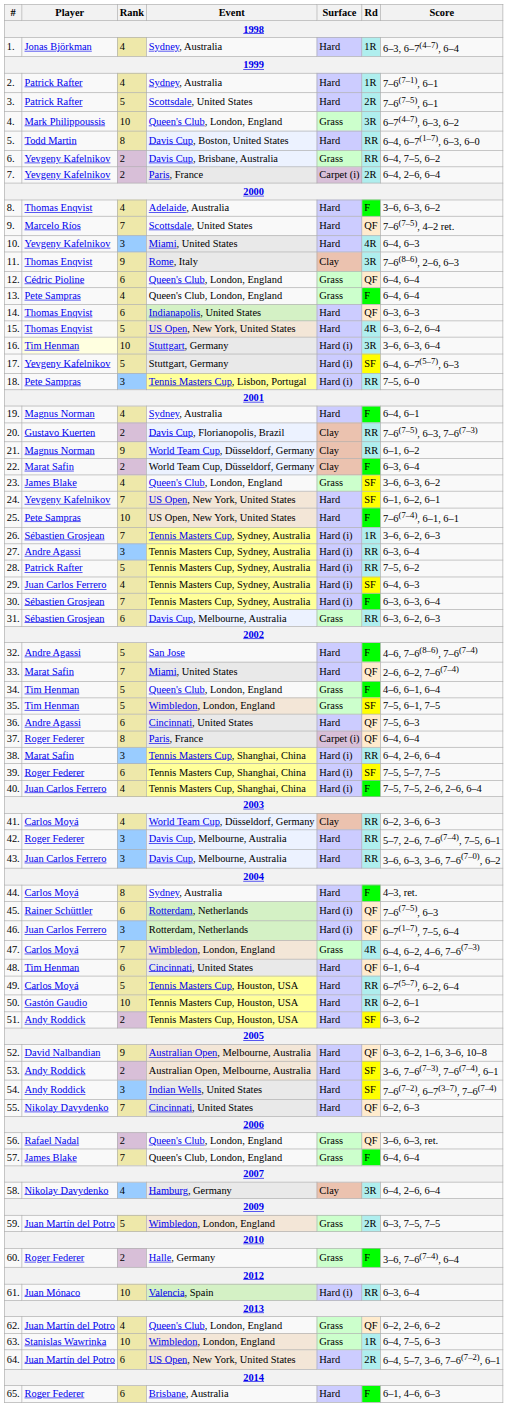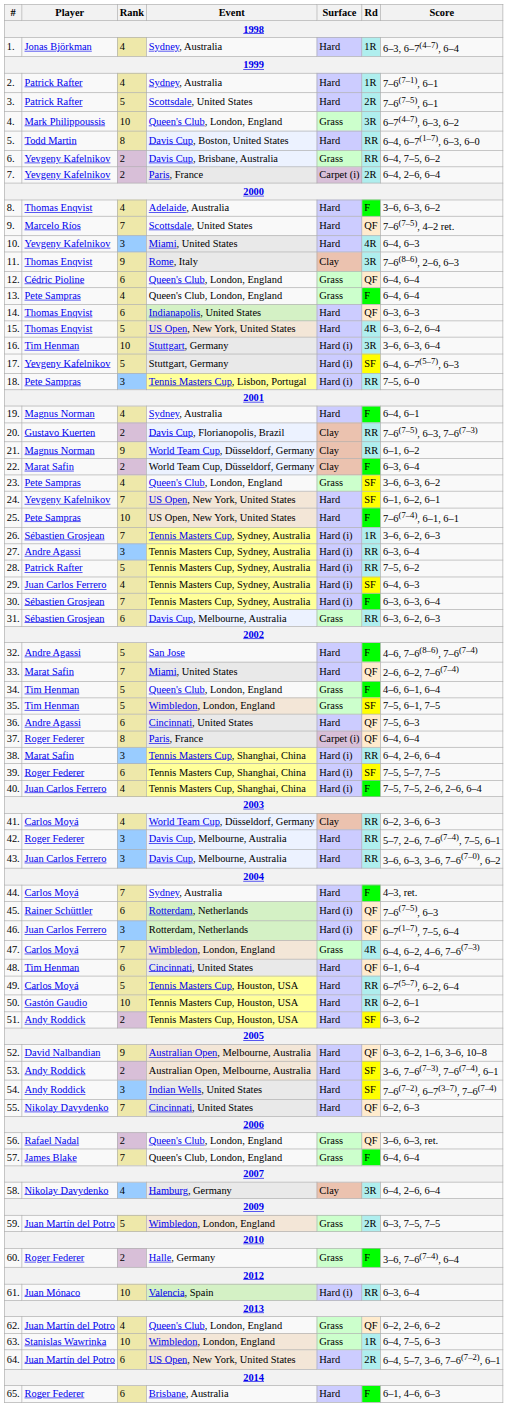 <table class="wikitable sortable">
 <tr>
 <th>#</th>
 <th>Player</th>
 <th>Rank</th>
 <th>Event</th>
 <th>Surface</th>
 <th>Rd</th>
 <th class="unsortable">Score</th>
 </tr>
 <tr>
 <th colspan=7><a href='#'>1998</a></th>
 </tr>
 <tr>
 <td>1.</td>
 <td> <a href='#'>Jonas Björkman</a></td>
 <td bgcolor=EEE8AA>4</td>
 <td><a href='#'>Sydney</a>, Australia</td>
 <td bgcolor=CCCCFF>Hard</td>
 <td bgcolor=afeeee>1R</td>
 <td>6–3, 6–7<sup>(4–7)</sup>, 6–4</td>
 </tr>
 <tr>
 <th colspan=7><a href='#'>1999</a></th>
 </tr>
 <tr>
 <td>2.</td>
 <td> <a href='#'>Patrick Rafter</a></td>
 <td bgcolor=EEE8AA>4</td>
 <td><a href='#'>Sydney</a>, Australia</td>
 <td bgcolor=CCCCFF>Hard</td>
 <td bgcolor=afeeee>1R</td>
 <td>7–6<sup>(7–1)</sup>, 6–1</td>
 </tr>
 <tr>
 <td>3.</td>
 <td> <a href='#'>Patrick Rafter</a></td>
 <td bgcolor=EEE8AA>5</td>
 <td><a href='#'>Scottsdale</a>, United States</td>
 <td bgcolor=CCCCFF>Hard</td>
 <td bgcolor=afeeee>2R</td>
 <td>7–6<sup>(7–5)</sup>, 6–1</td>
 </tr>
 <tr>
 <td>4.</td>
 <td> <a href='#'>Mark Philippoussis</a></td>
 <td bgcolor=EEE8AA>10</td>
 <td><a href='#'>Queen's Club</a>, London, England</td>
 <td bgcolor=CCFFCC>Grass</td>
 <td bgcolor=afeeee>3R</td>
 <td>6–7<sup>(4–7)</sup>, 6–3, 6–2</td>
 </tr>
 <tr>
 <td>5.</td>
 <td> <a href='#'>Todd Martin</a></td>
 <td bgcolor=EEE8AA>8</td>
 <td bgcolor=ecf2ff><a href='#'>Davis Cup</a>, Boston, United States</td>
 <td bgcolor=CCCCFF>Hard</td>
 <td bgcolor=afeeee>RR</td>
 <td>6–4, 6–7<sup>(1–7)</sup>, 6–3, 6–0</td>
 </tr>
 <tr>
 <td>6.</td>
 <td> <a href='#'>Yevgeny Kafelnikov</a></td>
 <td bgcolor=thistle>2</td>
 <td bgcolor=ecf2ff><a href='#'>Davis Cup</a>, Brisbane, Australia</td>
 <td bgcolor=CCFFCC>Grass</td>
 <td bgcolor=afeeee>RR</td>
 <td>6–4, 7–5, 6–2</td>
 </tr>
 <tr>
 <td>7.</td>
 <td> <a href='#'>Yevgeny Kafelnikov</a></td>
 <td bgcolor=thistle>2</td>
 <td bgcolor=e9e9e9><a href='#'>Paris</a>, France</td>
 <td bgcolor=thistle>Carpet (i)</td>
 <td bgcolor=afeeee>2R</td>
 <td>6–4, 2–6, 6–4</td>
 </tr>
 <tr>
 <th colspan=7><a href='#'>2000</a></th>
 </tr>
 <tr>
 <td>8.</td>
 <td> <a href='#'>Thomas Enqvist</a></td>
 <td bgcolor=EEE8AA>4</td>
 <td><a href='#'>Adelaide</a>, Australia</td>
 <td bgcolor=CCCCFF>Hard</td>
 <td bgcolor=lime>F</td>
 <td>3–6, 6–3, 6–2</td>
 </tr>
 <tr>
 <td>9.</td>
 <td> <a href='#'>Marcelo Ríos</a></td>
 <td bgcolor=EEE8AA>7</td>
 <td><a href='#'>Scottsdale</a>, United States</td>
 <td bgcolor=CCCCFF>Hard</td>
 <td bgcolor=ffebcd>QF</td>
 <td>7–6<sup>(7–5)</sup>, 4–2 ret.</td>
 </tr>
 <tr>
 <td>10.</td>
 <td> <a href='#'>Yevgeny Kafelnikov</a></td>
 <td bgcolor=99ccff>3</td>
 <td bgcolor=e9e9e9><a href='#'>Miami</a>, United States</td>
 <td bgcolor=CCCCFF>Hard</td>
 <td bgcolor=afeeee>4R</td>
 <td>6–4, 6–3</td>
 </tr>
 <tr>
 <td>11.</td>
 <td> <a href='#'>Thomas Enqvist</a></td>
 <td bgcolor=EEE8AA>9</td>
 <td bgcolor=e9e9e9><a href='#'>Rome</a>, Italy</td>
 <td bgcolor=EBC2AF>Clay</td>
 <td bgcolor=afeeee>3R</td>
 <td>7–6<sup>(8–6)</sup>, 2–6, 6–3</td>
 </tr>
 <tr>
 <td>12.</td>
 <td> <a href='#'>Cédric Pioline</a></td>
 <td bgcolor=EEE8AA>6</td>
 <td><a href='#'>Queen's Club</a>, London, England</td>
 <td bgcolor=CCFFCC>Grass</td>
 <td bgcolor=ffebcd>QF</td>
 <td>6–4, 6–4</td>
 </tr>
 <tr>
 <td>13.</td>
 <td> <a href='#'>Pete Sampras</a></td>
 <td bgcolor=EEE8AA>4</td>
 <td>Queen's Club, London, England</td>
 <td bgcolor=CCFFCC>Grass</td>
 <td bgcolor=lime>F</td>
 <td>6–4, 6–4</td>
 </tr>
 <tr>
 <td>14.</td>
 <td> <a href='#'>Thomas Enqvist</a></td>
 <td bgcolor=EEE8AA>6</td>
 <td bgcolor=d4f1c5><a href='#'>Indianapolis</a>, United States</td>
 <td bgcolor=CCCCFF>Hard</td>
 <td bgcolor=ffebcd>QF</td>
 <td>6–3, 6–3</td>
 </tr>
 <tr>
 <td>15.</td>
 <td> <a href='#'>Thomas Enqvist</a></td>
 <td bgcolor=EEE8AA>5</td>
 <td bgcolor=f3e6d7><a href='#'>US Open</a>, New York, United States</td>
 <td bgcolor=CCCCFF>Hard</td>
 <td bgcolor=afeeee>4R</td>
 <td>6–3, 6–2, 6–4</td>
 </tr>
 <tr>
 <td>16.</td>
-<td style="background: lightyellow;"> <a href='#'>Tim Henman</a></td>
+<td> <a href='#'>Tim Henman</a></td>
 <td bgcolor=EEE8AA>10</td>
 <td bgcolor=e9e9e9><a href='#'>Stuttgart</a>, Germany</td>
 <td bgcolor=CCCCFF>Hard (i)</td>
 <td bgcolor=afeeee>3R</td>
 <td>3–6, 6–3, 6–4</td>
 </tr>
 <tr>
 <td>17.</td>
 <td> <a href='#'>Yevgeny Kafelnikov</a></td>
 <td bgcolor=EEE8AA>5</td>
 <td bgcolor=e9e9e9>Stuttgart, Germany</td>
 <td bgcolor=CCCCFF>Hard (i)</td>
 <td bgcolor=yellow>SF</td>
 <td>6–4, 6–7<sup>(5–7)</sup>, 6–3</td>
 </tr>
 <tr>
 <td>18.</td>
 <td> <a href='#'>Pete Sampras</a></td>
 <td bgcolor=99ccff>3</td>
 <td bgcolor=FFFF99><a href='#'>Tennis Masters Cup</a>, Lisbon, Portugal</td>
 <td bgcolor=CCCCFF>Hard (i)</td>
 <td bgcolor=afeeee>RR</td>
 <td>7–5, 6–0</td>
 </tr>
 <tr>
 <th colspan=7><a href='#'>2001</a></th>
 </tr>
 <tr>
 <td>19.</td>
 <td> <a href='#'>Magnus Norman</a></td>
 <td bgcolor=EEE8AA>4</td>
 <td><a href='#'>Sydney</a>, Australia</td>
 <td bgcolor=CCCCFF>Hard</td>
 <td bgcolor=lime>F</td>
 <td>6–4, 6–1</td>
 </tr>
 <tr>
 <td>20.</td>
 <td> <a href='#'>Gustavo Kuerten</a></td>
 <td bgcolor=thistle>2</td>
 <td bgcolor=ecf2ff><a href='#'>Davis Cup</a>, Florianopolis, Brazil</td>
 <td bgcolor=EBC2AF>Clay</td>
 <td bgcolor=afeeee>RR</td>
 <td>7–6<sup>(7–5)</sup>, 6–3, 7–6<sup>(7–3)</sup></td>
 </tr>
 <tr>
 <td>21.</td>
 <td> <a href='#'>Magnus Norman</a></td>
 <td bgcolor=EEE8AA>9</td>
 <td bgcolor=ECF2FF><a href='#'>World Team Cup</a>, Düsseldorf, Germany</td>
 <td bgcolor=EBC2AF>Clay</td>
 <td bgcolor=afeeee>RR</td>
 <td>6–1, 6–2</td>
 </tr>
 <tr>
 <td>22.</td>
 <td> <a href='#'>Marat Safin</a></td>
 <td bgcolor=thistle>2</td>
 <td bgcolor=ECF2FF>World Team Cup, Düsseldorf, Germany</td>
 <td bgcolor=EBC2AF>Clay</td>
 <td bgcolor=lime>F</td>
 <td>6–3, 6–4</td>
 </tr>
 <tr>
 <td>23.</td>
-<td> <a href='#'>James Blake</a></td>
+<td> <a href='#'>Pete Sampras</a></td>
 <td bgcolor=EEE8AA>4</td>
 <td><a href='#'>Queen's Club</a>, London, England</td>
 <td bgcolor=CCFFCC>Grass</td>
 <td bgcolor=yellow>SF</td>
 <td>3–6, 6–3, 6–2</td>
 </tr>
 <tr>
 <td>24.</td>
 <td> <a href='#'>Yevgeny Kafelnikov</a></td>
 <td bgcolor=EEE8AA>7</td>
 <td bgcolor=f3e6d7><a href='#'>US Open</a>, New York, United States</td>
 <td bgcolor=CCCCFF>Hard</td>
 <td bgcolor=yellow>SF</td>
 <td>6–1, 6–2, 6–1</td>
 </tr>
 <tr>
 <td>25.</td>
 <td> <a href='#'>Pete Sampras</a></td>
 <td bgcolor=EEE8AA>10</td>
 <td bgcolor=f3e6d7>US Open, New York, United States</td>
 <td bgcolor=CCCCFF>Hard</td>
 <td bgcolor=lime>F</td>
 <td>7–6<sup>(7–4)</sup>, 6–1, 6–1</td>
 </tr>
 <tr>
 <td>26.</td>
 <td> <a href='#'>Sébastien Grosjean</a></td>
 <td bgcolor=EEE8AA>7</td>
 <td bgcolor=FFFF99><a href='#'>Tennis Masters Cup</a>, Sydney, Australia</td>
 <td bgcolor=CCCCFF>Hard (i)</td>
 <td bgcolor=afeeee>1R</td>
 <td>3–6, 6–2, 6–3</td>
 </tr>
 <tr>
 <td>27.</td>
 <td> <a href='#'>Andre Agassi</a></td>
 <td bgcolor=99ccff>3</td>
 <td bgcolor=FFFF99>Tennis Masters Cup, Sydney, Australia</td>
 <td bgcolor=CCCCFF>Hard (i)</td>
 <td bgcolor=afeeee>RR</td>
 <td>6–3, 6–4</td>
 </tr>
 <tr>
 <td>28.</td>
 <td> <a href='#'>Patrick Rafter</a></td>
 <td bgcolor=EEE8AA>5</td>
 <td bgcolor=FFFF99>Tennis Masters Cup, Sydney, Australia</td>
 <td bgcolor=CCCCFF>Hard (i)</td>
 <td bgcolor=afeeee>RR</td>
 <td>7–5, 6–2</td>
 </tr>
 <tr>
 <td>29.</td>
 <td> <a href='#'>Juan Carlos Ferrero</a></td>
 <td bgcolor=EEE8AA>4</td>
 <td bgcolor=FFFF99>Tennis Masters Cup, Sydney, Australia</td>
 <td bgcolor=CCCCFF>Hard (i)</td>
 <td bgcolor=yellow>SF</td>
 <td>6–4, 6–3</td>
 </tr>
 <tr>
 <td>30.</td>
 <td> <a href='#'>Sébastien Grosjean</a></td>
 <td bgcolor=EEE8AA>7</td>
 <td bgcolor=FFFF99>Tennis Masters Cup, Sydney, Australia</td>
 <td bgcolor=CCCCFF>Hard (i)</td>
 <td bgcolor=lime>F</td>
 <td>6–3, 6–3, 6–4</td>
 </tr>
 <tr>
 <td>31.</td>
 <td> <a href='#'>Sébastien Grosjean</a></td>
 <td bgcolor=EEE8AA>6</td>
 <td bgcolor=ecf2ff><a href='#'>Davis Cup</a>, Melbourne, Australia</td>
 <td bgcolor=CCFFCC>Grass</td>
 <td bgcolor=afeeee>RR</td>
 <td>6–3, 6–2, 6–3</td>
 </tr>
 <tr>
 <th colspan=7><a href='#'>2002</a></th>
 </tr>
 <tr>
 <td>32.</td>
 <td> <a href='#'>Andre Agassi</a></td>
 <td bgcolor=EEE8AA>5</td>
 <td><a href='#'>San Jose</a></td>
 <td bgcolor=CCCCFF>Hard</td>
 <td bgcolor=lime>F</td>
 <td>4–6, 7–6<sup>(8–6)</sup>, 7–6<sup>(7–4)</sup></td>
 </tr>
 <tr>
 <td>33.</td>
 <td> <a href='#'>Marat Safin</a></td>
 <td bgcolor=EEE8AA>7</td>
 <td bgcolor=e9e9e9><a href='#'>Miami</a>, United States</td>
 <td bgcolor=CCCCFF>Hard</td>
 <td bgcolor=ffebcd>QF</td>
 <td>2–6, 6–2, 7–6<sup>(7–4)</sup></td>
 </tr>
 <tr>
 <td>34.</td>
 <td> <a href='#'>Tim Henman</a></td>
 <td bgcolor=EEE8AA>5</td>
 <td><a href='#'>Queen's Club</a>, London, England</td>
 <td bgcolor=CCFFCC>Grass</td>
 <td bgcolor=lime>F</td>
 <td>4–6, 6–1, 6–4</td>
 </tr>
 <tr>
 <td>35.</td>
 <td> <a href='#'>Tim Henman</a></td>
 <td bgcolor=EEE8AA>5</td>
 <td bgcolor=f3e6d7><a href='#'>Wimbledon</a>, London, England</td>
 <td bgcolor=CCFFCC>Grass</td>
 <td bgcolor=yellow>SF</td>
 <td>7–5, 6–1, 7–5</td>
 </tr>
 <tr>
 <td>36.</td>
 <td> <a href='#'>Andre Agassi</a></td>
 <td bgcolor=EEE8AA>6</td>
 <td bgcolor=e9e9e9><a href='#'>Cincinnati</a>, United States</td>
 <td bgcolor=CCCCFF>Hard</td>
 <td bgcolor=ffebcd>QF</td>
 <td>7–5, 6–3</td>
 </tr>
 <tr>
 <td>37.</td>
 <td> <a href='#'>Roger Federer</a></td>
 <td bgcolor=EEE8AA>8</td>
 <td bgcolor=e9e9e9><a href='#'>Paris</a>, France</td>
 <td bgcolor=thistle>Carpet (i)</td>
 <td bgcolor=ffebcd>QF</td>
 <td>6–4, 6–4</td>
 </tr>
 <tr>
 <td>38.</td>
 <td> <a href='#'>Marat Safin</a></td>
 <td bgcolor=99ccff>3</td>
 <td bgcolor=FFFF99><a href='#'>Tennis Masters Cup</a>, Shanghai, China</td>
 <td bgcolor=CCCCFF>Hard (i)</td>
 <td bgcolor=afeeee>RR</td>
 <td>6–4, 2–6, 6–4</td>
 </tr>
 <tr>
 <td>39.</td>
 <td> <a href='#'>Roger Federer</a></td>
 <td bgcolor=EEE8AA>6</td>
 <td bgcolor=FFFF99>Tennis Masters Cup, Shanghai, China</td>
 <td bgcolor=CCCCFF>Hard (i)</td>
 <td bgcolor=yellow>SF</td>
 <td>7–5, 5–7, 7–5</td>
 </tr>
 <tr>
 <td>40.</td>
 <td> <a href='#'>Juan Carlos Ferrero</a></td>
 <td bgcolor=EEE8AA>4</td>
 <td bgcolor=FFFF99>Tennis Masters Cup, Shanghai, China</td>
 <td bgcolor=CCCCFF>Hard (i)</td>
 <td bgcolor=lime>F</td>
 <td>7–5, 7–5, 2–6, 2–6, 6–4</td>
 </tr>
 <tr>
 <th colspan=7><a href='#'>2003</a></th>
 </tr>
 <tr>
 <td>41.</td>
 <td> <a href='#'>Carlos Moyá</a></td>
 <td bgcolor=EEE8AA>4</td>
 <td bgcolor=ECF2FF><a href='#'>World Team Cup</a>, Düsseldorf, Germany</td>
 <td bgcolor=EBC2AF>Clay</td>
 <td bgcolor=afeeee>RR</td>
 <td>6–2, 3–6, 6–3</td>
 </tr>
 <tr>
 <td>42.</td>
 <td> <a href='#'>Roger Federer</a></td>
 <td bgcolor=99ccff>3</td>
 <td bgcolor=ecf2ff><a href='#'>Davis Cup</a>, Melbourne, Australia</td>
 <td bgcolor=CCCCFF>Hard</td>
 <td bgcolor=afeeee>RR</td>
 <td>5–7, 2–6, 7–6<sup>(7–4)</sup>, 7–5, 6–1</td>
 </tr>
 <tr>
 <td>43.</td>
 <td> <a href='#'>Juan Carlos Ferrero</a></td>
 <td bgcolor=99ccff>3</td>
 <td bgcolor=ecf2ff><a href='#'>Davis Cup</a>, Melbourne, Australia</td>
 <td bgcolor=CCCCFF>Hard</td>
 <td bgcolor=afeeee>RR</td>
 <td>3–6, 6–3, 3–6,  7–6<sup>(7–0)</sup>, 6–2</td>
 </tr>
 <tr>
 <th colspan=7><a href='#'>2004</a></th>
 </tr>
 <tr>
 <td>44.</td>
 <td> <a href='#'>Carlos Moyá</a></td>
-<td bgcolor=EEE8AA>8</td>
+<td bgcolor=EEE8AA>7</td>
 <td><a href='#'>Sydney</a>, Australia</td>
 <td bgcolor=CCCCFF>Hard</td>
 <td bgcolor=lime>F</td>
 <td>4–3, ret.</td>
 </tr>
 <tr>
 <td>45.</td>
 <td> <a href='#'>Rainer Schüttler</a></td>
 <td bgcolor=EEE8AA>6</td>
 <td bgcolor=d4f1c5><a href='#'>Rotterdam</a>, Netherlands</td>
 <td bgcolor=CCCCFF>Hard (i)</td>
 <td bgcolor=ffebcd>QF</td>
 <td>7–6<sup>(7–5)</sup>, 6–3</td>
 </tr>
 <tr>
 <td>46.</td>
 <td> <a href='#'>Juan Carlos Ferrero</a></td>
 <td bgcolor=99ccff>3</td>
 <td bgcolor=d4f1c5>Rotterdam, Netherlands</td>
 <td bgcolor=CCCCFF>Hard (i)</td>
 <td bgcolor=ffebcd>QF</td>
 <td>6–7<sup>(1–7)</sup>, 7–5, 6–4</td>
 </tr>
 <tr>
 <td>47.</td>
 <td> <a href='#'>Carlos Moyá</a></td>
 <td bgcolor=EEE8AA>7</td>
 <td bgcolor=f3e6d7><a href='#'>Wimbledon</a>, London, England</td>
 <td bgcolor=CCFFCC>Grass</td>
 <td bgcolor=afeeee>4R</td>
 <td>6–4, 6–2, 4–6, 7–6<sup>(7–3)</sup></td>
 </tr>
 <tr>
 <td>48.</td>
 <td> <a href='#'>Tim Henman</a></td>
 <td bgcolor=EEE8AA>6</td>
 <td bgcolor=e9e9e9><a href='#'>Cincinnati</a>, United States</td>
 <td bgcolor=CCCCFF>Hard</td>
 <td bgcolor=ffebcd>QF</td>
 <td>6–1, 6–4</td>
 </tr>
 <tr>
 <td>49.</td>
 <td> <a href='#'>Carlos Moyá</a></td>
 <td bgcolor=EEE8AA>5</td>
 <td bgcolor=FFFF99><a href='#'>Tennis Masters Cup</a>, Houston, USA</td>
 <td bgcolor=CCCCFF>Hard</td>
 <td bgcolor=afeeee>RR</td>
 <td>6–7<sup>(5–7)</sup>, 6–2, 6–4</td>
 </tr>
 <tr>
 <td>50.</td>
 <td> <a href='#'>Gastón Gaudio</a></td>
 <td bgcolor=EEE8AA>10</td>
 <td bgcolor=FFFF99>Tennis Masters Cup, Houston, USA</td>
 <td bgcolor=CCCCFF>Hard</td>
 <td bgcolor=afeeee>RR</td>
 <td>6–2, 6–1</td>
 </tr>
 <tr>
 <td>51.</td>
 <td> <a href='#'>Andy Roddick</a></td>
 <td bgcolor=thistle>2</td>
 <td bgcolor=FFFF99>Tennis Masters Cup, Houston, USA</td>
 <td bgcolor=CCCCFF>Hard</td>
 <td bgcolor=yellow>SF</td>
 <td>6–3, 6–2</td>
 </tr>
 <tr>
 <th colspan=7><a href='#'>2005</a></th>
 </tr>
 <tr>
 <td>52.</td>
 <td> <a href='#'>David Nalbandian</a></td>
 <td bgcolor=EEE8AA>9</td>
 <td bgcolor=f3e6d7><a href='#'>Australian Open</a>, Melbourne, Australia</td>
 <td bgcolor=CCCCFF>Hard</td>
 <td bgcolor=ffebcd>QF</td>
 <td>6–3, 6–2, 1–6, 3–6, 10–8</td>
 </tr>
 <tr>
 <td>53.</td>
 <td> <a href='#'>Andy Roddick</a></td>
 <td bgcolor=thistle>2</td>
 <td bgcolor=f3e6d7>Australian Open, Melbourne, Australia</td>
 <td bgcolor=CCCCFF>Hard</td>
 <td bgcolor=yellow>SF</td>
 <td>3–6, 7–6<sup>(7–3)</sup>, 7–6<sup>(7–4)</sup>, 6–1</td>
 </tr>
 <tr>
 <td>54.</td>
 <td> <a href='#'>Andy Roddick</a></td>
 <td bgcolor=99ccff>3</td>
 <td bgcolor=e9e9e9><a href='#'>Indian Wells</a>, United States</td>
 <td bgcolor=CCCCFF>Hard</td>
 <td bgcolor=yellow>SF</td>
 <td>7–6<sup>(7–2)</sup>, 6–7<sup>(3–7)</sup>, 7–6<sup>(7–4)</sup></td>
 </tr>
 <tr>
 <td>55.</td>
 <td> <a href='#'>Nikolay Davydenko</a></td>
 <td bgcolor=EEE8AA>7</td>
 <td bgcolor=e9e9e9><a href='#'>Cincinnati</a>, United States</td>
 <td bgcolor=CCCCFF>Hard</td>
 <td bgcolor=ffebcd>QF</td>
 <td>6–2, 6–3</td>
 </tr>
 <tr>
 <th colspan=7><a href='#'>2006</a></th>
 </tr>
 <tr>
 <td>56.</td>
 <td> <a href='#'>Rafael Nadal</a></td>
 <td bgcolor=thistle>2</td>
 <td><a href='#'>Queen's Club</a>, London, England</td>
 <td bgcolor=CCFFCC>Grass</td>
 <td bgcolor=ffebcd>QF</td>
 <td>3–6, 6–3, ret.</td>
 </tr>
 <tr>
 <td>57.</td>
 <td> <a href='#'>James Blake</a></td>
 <td bgcolor=EEE8AA>7</td>
 <td Queen's Club Championships>Queen's Club, London, England</td>
 <td bgcolor=CCFFCC>Grass</td>
 <td bgcolor=lime>F</td>
 <td>6–4, 6–4</td>
 </tr>
 <tr>
 <th colspan=7><a href='#'>2007</a></th>
 </tr>
 <tr>
 <td>58.</td>
 <td> <a href='#'>Nikolay Davydenko</a></td>
 <td bgcolor=99ccff>4</td>
 <td bgcolor=e9e9e9><a href='#'>Hamburg</a>, Germany</td>
 <td bgcolor=EBC2AF>Clay</td>
 <td bgcolor=afeeee>3R</td>
 <td>6–4, 2–6, 6–4</td>
 </tr>
 <tr>
 <th colspan=7><a href='#'>2009</a></th>
 </tr>
 <tr>
 <td>59.</td>
 <td> <a href='#'>Juan Martín del Potro</a></td>
 <td bgcolor=EEE8AA>5</td>
 <td bgcolor=f3e6d7><a href='#'>Wimbledon</a>, London, England</td>
 <td bgcolor=CCFFCC>Grass</td>
 <td bgcolor=afeeee>2R</td>
 <td>6–3, 7–5, 7–5</td>
 </tr>
 <tr>
 <th colspan=7><a href='#'>2010</a></th>
 </tr>
 <tr>
 <td>60.</td>
 <td> <a href='#'>Roger Federer</a></td>
 <td bgcolor=thistle>2</td>
 <td><a href='#'>Halle</a>, Germany</td>
 <td bgcolor=CCFFCC>Grass</td>
 <td bgcolor=lime>F</td>
 <td>3–6, 7–6<sup>(7–4)</sup>, 6–4</td>
 </tr>
 <tr>
 <th colspan=7><a href='#'>2012</a></th>
 </tr>
 <tr>
 <td>61.</td>
 <td> <a href='#'>Juan Mónaco</a></td>
 <td bgcolor=EEE8AA>10</td>
 <td bgcolor=d4f1c5><a href='#'>Valencia</a>, Spain</td>
 <td bgcolor=CCCCFF>Hard (i)</td>
 <td bgcolor=afeeee>RR</td>
 <td>6–3, 6–4</td>
 </tr>
 <tr>
 <th colspan=7><a href='#'>2013</a></th>
 </tr>
 <tr>
 <td>62.</td>
 <td> <a href='#'>Juan Martín del Potro</a></td>
 <td bgcolor=EEE8AA>4</td>
 <td><a href='#'>Queen's Club</a>, London, England</td>
 <td bgcolor=CCFFCC>Grass</td>
 <td bgcolor=ffebcd>QF</td>
 <td>6–2, 2–6, 6–2</td>
 </tr>
 <tr>
 <td>63.</td>
 <td> <a href='#'>Stanislas Wawrinka</a></td>
 <td bgcolor=EEE8AA>10</td>
 <td bgcolor=f3e6d7><a href='#'>Wimbledon</a>, London, England</td>
 <td bgcolor=CCFFCC>Grass</td>
 <td bgcolor=afeeee>1R</td>
 <td>6–4, 7–5, 6–3</td>
 </tr>
 <tr>
 <td>64.</td>
 <td> <a href='#'>Juan Martín del Potro</a></td>
 <td bgcolor=EEE8AA>6</td>
 <td bgcolor=f3e6d7><a href='#'>US Open</a>, New York, United States</td>
 <td bgcolor=CCCCFF>Hard</td>
 <td bgcolor=afeeee>2R</td>
 <td>6–4, 5–7, 3–6, 7–6<sup>(7–2)</sup>, 6–1</td>
 </tr>
 <tr>
 <th colspan=7><a href='#'>2014</a></th>
 </tr>
 <tr>
 <td>65.</td>
 <td> <a href='#'>Roger Federer</a></td>
 <td bgcolor=EEE8AA>6</td>
 <td><a href='#'>Brisbane</a>, Australia</td>
 <td bgcolor=CCCCFF>Hard</td>
 <td bgcolor=lime>F</td>
 <td>6–1, 4–6, 6–3</td>
 </tr>
 </table>
